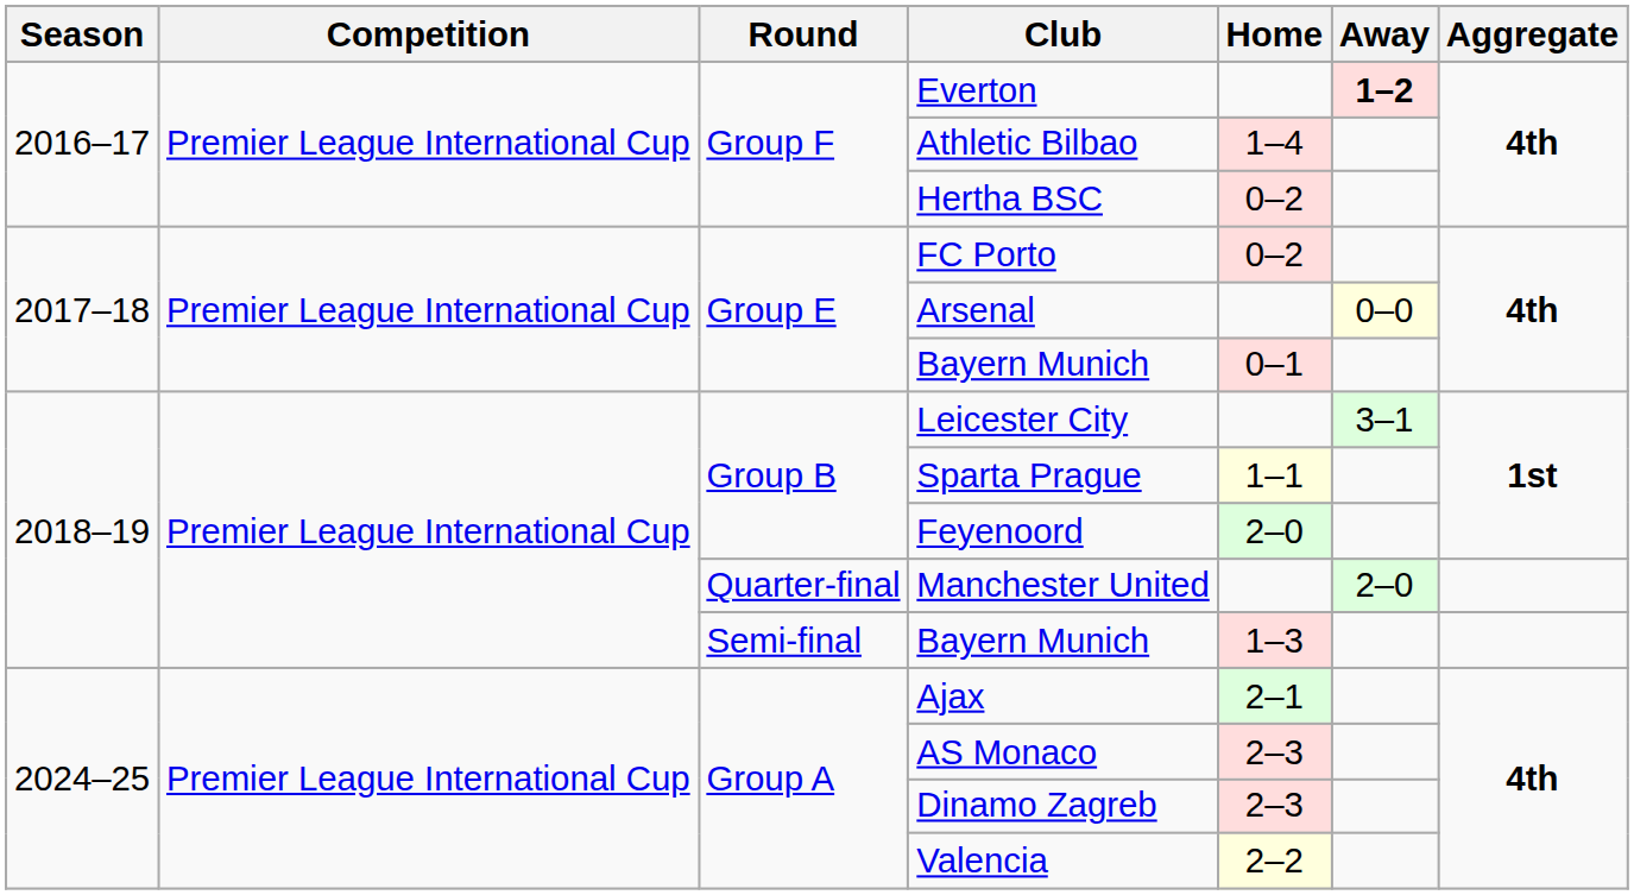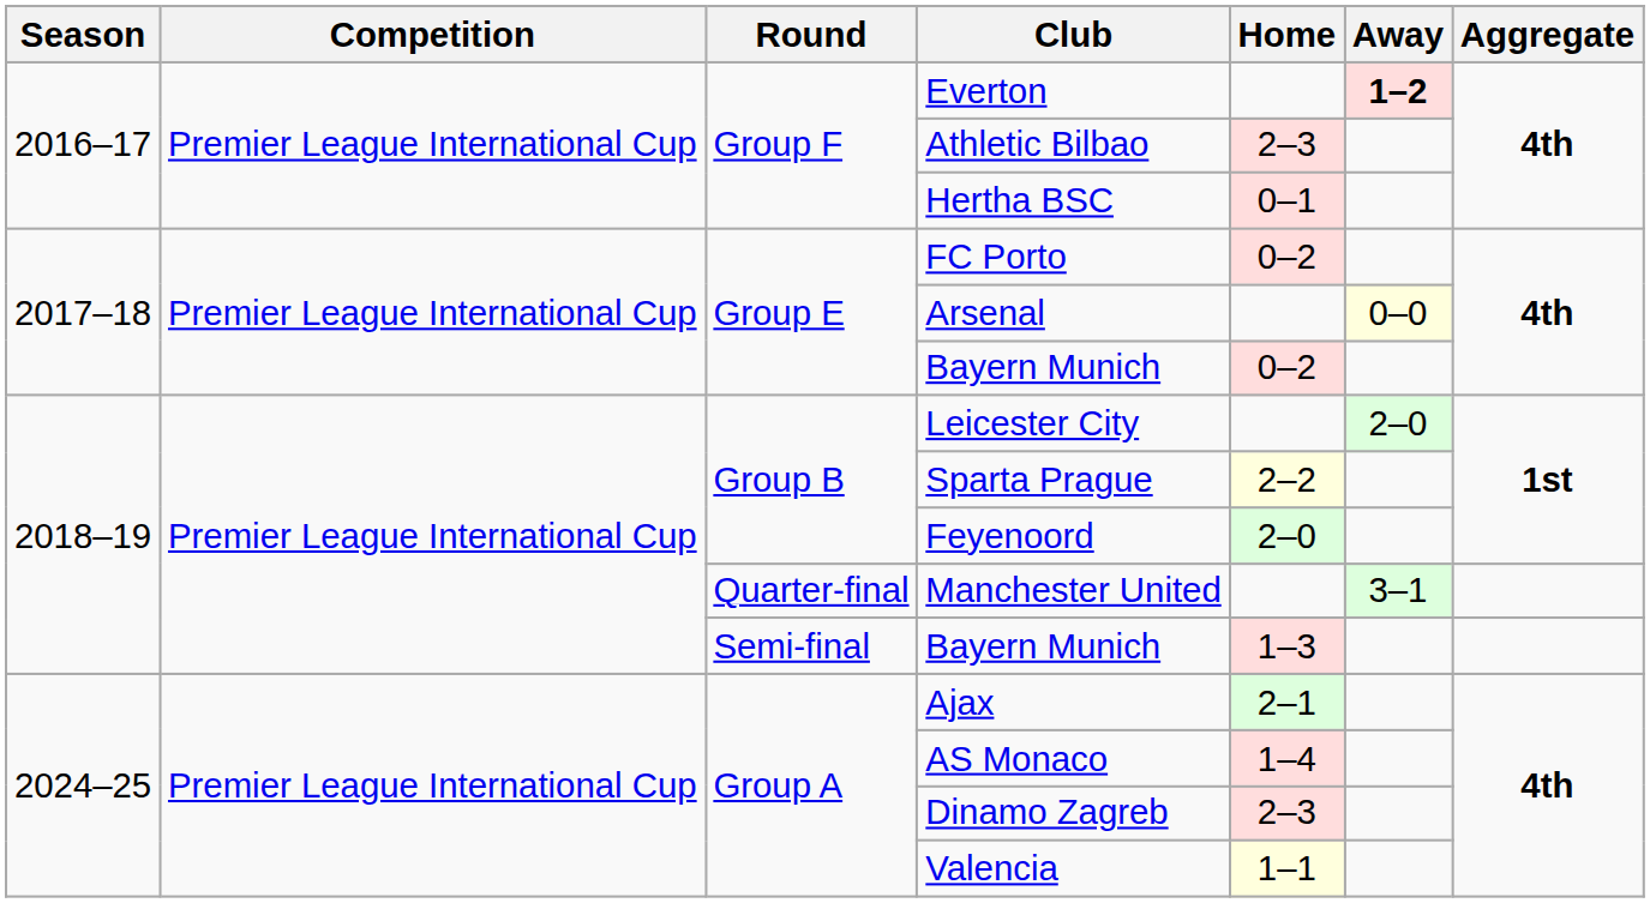 <table class="wikitable mw-collapsible mw-collapsed" align=center cellspacing="0" cellpadding="3" style="border:1px solid #AAAAAA;font-size:90%">
 <tr>
 <th>Season</th>
 <th>Competition</th>
 <th>Round</th>
 <th>Club</th>
 <th>Home</th>
 <th>Away</th>
 <th>Aggregate</th>
 </tr>
 <tr>
 <td rowspan="3">2016–17</td>
 <td rowspan="3"><a href='#'>Premier League International Cup</a></td>
 <td rowspan="3"><a href='#'>Group F</a></td>
 <td> <a href='#'>Everton</a></td>
 <td></td>
 <td bgcolor="#ffdddd" style="text-align:center;"><strong>1–2</strong></td>
 <td rowspan="3" style="text-align:center;"><strong>4th</strong></td>
 </tr>
 <tr>
 <td> <a href='#'>Athletic Bilbao</a></td>
-<td bgcolor="#ffdddd" style="text-align:center;">1–4</td>
+<td bgcolor="#ffdddd" style="text-align:center;">2–3</td>
 <td></td>
 </tr>
 <tr>
 <td> <a href='#'>Hertha BSC</a></td>
-<td bgcolor="#ffdddd" style="text-align:center;">0–2</td>
+<td bgcolor="#ffdddd" style="text-align:center;">0–1</td>
 <td></td>
 </tr>
 <tr>
 <td rowspan="3">2017–18</td>
 <td rowspan="3"><a href='#'>Premier League International Cup</a></td>
 <td rowspan="3"><a href='#'>Group E</a></td>
 <td> <a href='#'>FC Porto</a></td>
 <td bgcolor="#ffdddd" style="text-align:center;">0–2</td>
 <td></td>
 <td rowspan="3" style="text-align:center;"><strong>4th</strong></td>
 </tr>
 <tr>
 <td> <a href='#'>Arsenal</a></td>
 <td></td>
 <td style="text-align:center; background:#ffffdd;">0–0</td>
 </tr>
 <tr>
 <td> <a href='#'>Bayern Munich</a></td>
-<td bgcolor="#ffdddd" style="text-align:center;">0–1</td>
+<td bgcolor="#ffdddd" style="text-align:center;">0–2</td>
 <td></td>
 </tr>
 <tr>
 <td rowspan="5">2018–19</td>
 <td rowspan="5"><a href='#'>Premier League International Cup</a></td>
 <td rowspan="3"><a href='#'>Group B</a></td>
 <td> <a href='#'>Leicester City</a></td>
 <td></td>
-<td bgcolor="#ddffdd" style="text-align:center;">3–1</td>
+<td bgcolor="#ddffdd" style="text-align:center;">2–0</td>
 <td rowspan="3" style="text-align:center;"><strong>1st</strong></td>
 </tr>
 <tr>
 <td> <a href='#'>Sparta Prague</a></td>
-<td style="text-align:center; background:#ffffdd;">1–1</td>
+<td style="text-align:center; background:#ffffdd;">2–2</td>
 <td></td>
 </tr>
 <tr>
 <td> <a href='#'>Feyenoord</a></td>
 <td bgcolor="#ddffdd" style="text-align:center;">2–0</td>
 <td></td>
 </tr>
 <tr>
 <td><a href='#'>Quarter-final</a></td>
 <td> <a href='#'>Manchester United</a></td>
 <td></td>
-<td bgcolor="#ddffdd" style="text-align:center;">2–0</td>
+<td bgcolor="#ddffdd" style="text-align:center;">3–1</td>
 <td></td>
 </tr>
 <tr>
 <td><a href='#'>Semi-final</a></td>
 <td> <a href='#'>Bayern Munich</a></td>
 <td bgcolor="#ffdddd" style="text-align:center;">1–3</td>
 <td></td>
 <td></td>
 </tr>
 <tr>
 <td rowspan="4">2024–25</td>
 <td rowspan="4"><a href='#'>Premier League International Cup</a></td>
 <td rowspan="4"><a href='#'>Group A</a></td>
 <td> <a href='#'>Ajax</a></td>
 <td bgcolor="#ddffdd" style="text-align:center;">2–1</td>
 <td></td>
 <td rowspan="4" style="text-align:center;"><strong>4th</strong></td>
 </tr>
 <tr>
 <td> <a href='#'>AS Monaco</a></td>
-<td bgcolor="#ffdddd" style="text-align:center;">2–3</td>
+<td bgcolor="#ffdddd" style="text-align:center;">1–4</td>
 <td></td>
 </tr>
 <tr>
 <td> <a href='#'>Dinamo Zagreb</a></td>
 <td bgcolor="#ffdddd" style="text-align:center;">2–3</td>
 <td></td>
 </tr>
 <tr>
 <td> <a href='#'>Valencia</a></td>
-<td style="text-align:center; background:#ffffdd;">2–2</td>
+<td style="text-align:center; background:#ffffdd;">1–1</td>
 <td></td>
 </tr>
 </table>
